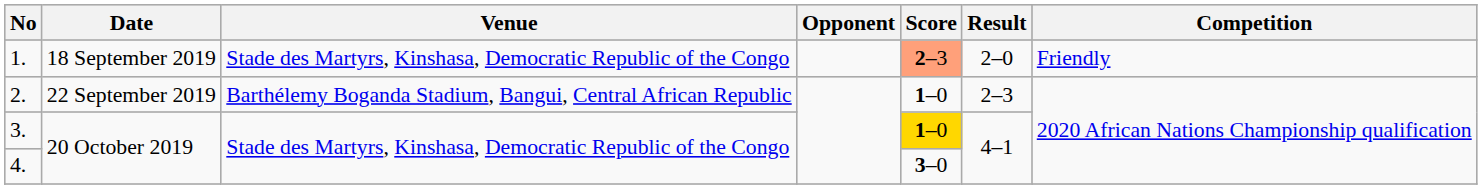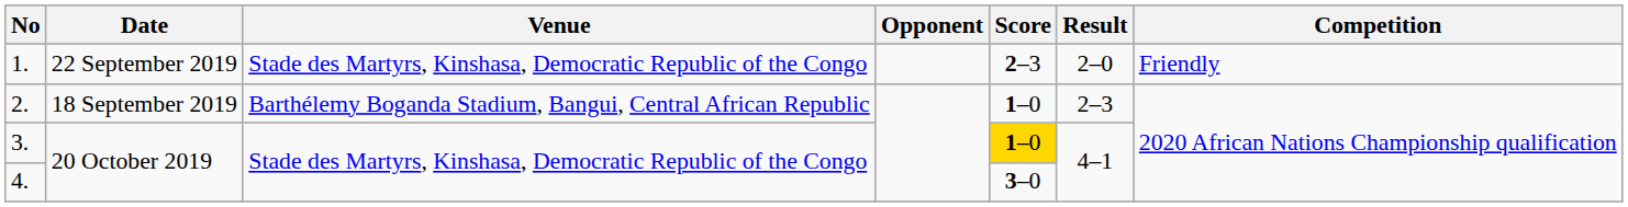 <table class="wikitable" style="font-size:85%;">
 <tr>
 <th>No</th>
 <th>Date</th>
 <th>Venue</th>
 <th>Opponent</th>
 <th>Score</th>
 <th>Result</th>
 <th>Competition</th>
 </tr>
 <tr>
 <td>1.</td>
-<td>18 September 2019</td>
+<td>22 September 2019</td>
 <td><a href='#'>Stade des Martyrs</a>, <a href='#'>Kinshasa</a>, <a href='#'>Democratic Republic of the Congo</a></td>
 <td></td>
-<td align=center style="background: lightsalmon;"><strong>2</strong>–3</td>
+<td align=center><strong>2</strong>–3</td>
 <td align=center>2–0</td>
 <td><a href='#'>Friendly</a></td>
 </tr>
 <tr>
 <td>2.</td>
-<td>22 September 2019</td>
+<td>18 September 2019</td>
 <td><a href='#'>Barthélemy Boganda Stadium</a>, <a href='#'>Bangui</a>, <a href='#'>Central African Republic</a></td>
 <td rowspan="3"></td>
 <td align=center><strong>1</strong>–0</td>
 <td align=center>2–3</td>
 <td rowspan="3"><a href='#'>2020 African Nations Championship qualification</a></td>
 </tr>
 <tr>
 <td>3.</td>
 <td rowspan="2">20 October 2019</td>
 <td rowspan="2"><a href='#'>Stade des Martyrs</a>, <a href='#'>Kinshasa</a>, <a href='#'>Democratic Republic of the Congo</a></td>
 <td align=center style="background: gold;"><strong>1</strong>–0</td>
 <td align=center rowspan="2">4–1</td>
 </tr>
 <tr>
 <td>4.</td>
 <td align=center><strong>3</strong>–0</td>
 </tr>
 </table>
